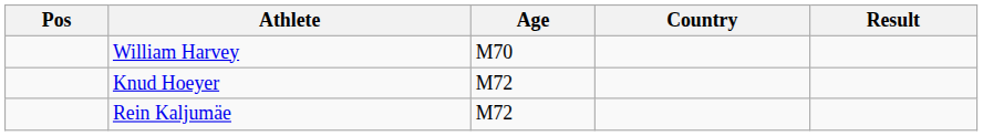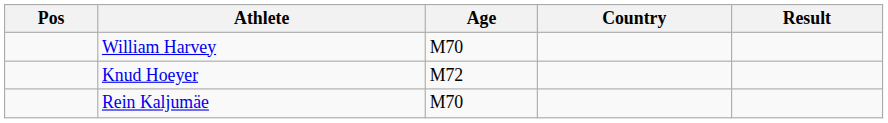 <table class="wikitable"  style="text-align:center; width:50%;">
 <tr>
 <th>Pos</th>
 <th>Athlete</th>
 <th>Age</th>
 <th>Country</th>
 <th>Result</th>
 </tr>
 <tr>
 <td align=center></td>
 <td align=left><a href='#'>William Harvey</a></td>
 <td align=left>M70</td>
 <td align=left></td>
 <td></td>
 </tr>
 <tr>
 <td align=center></td>
 <td align=left><a href='#'>Knud Hoeyer</a></td>
 <td align=left>M72</td>
 <td align=left></td>
 <td></td>
 </tr>
 <tr>
 <td align=center></td>
 <td align=left><a href='#'>Rein Kaljumäe</a></td>
-<td align=left>M72</td>
+<td align=left>M70</td>
 <td align=left></td>
 <td></td>
 </tr>
 </table>
